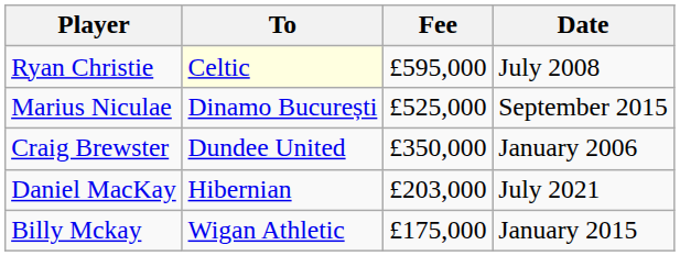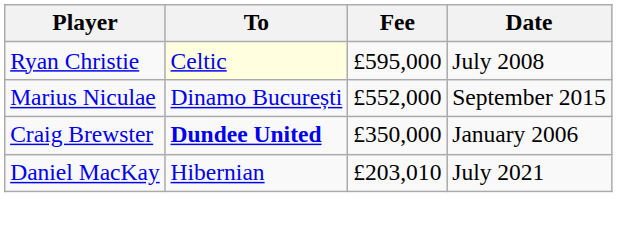 <table class="wikitable">
 <tr>
 <th>Player</th>
 <th>To</th>
 <th>Fee</th>
 <th>Date</th>
 </tr>
 <tr>
 <td> <a href='#'>Ryan Christie</a></td>
 <td style="background: lightyellow;"> <a href='#'>Celtic</a></td>
 <td>£595,000</td>
 <td>July 2008</td>
 </tr>
 <tr>
 <td> <a href='#'>Marius Niculae</a></td>
 <td> <a href='#'>Dinamo București</a></td>
-<td>£525,000</td>
+<td>£552,000</td>
 <td>September 2015</td>
 </tr>
 <tr>
 <td> <a href='#'>Craig Brewster</a></td>
-<td> <a href='#'>Dundee United</a></td>
+<td><strong> <a href='#'>Dundee United</a></strong></td>
 <td>£350,000</td>
 <td>January 2006</td>
 </tr>
 <tr>
 <td> <a href='#'>Daniel MacKay</a></td>
 <td> <a href='#'>Hibernian</a></td>
-<td>£203,000</td>
+<td>£203,010</td>
 <td>July 2021</td>
 </tr>
-<tr>
-<td> <a href='#'>Billy Mckay</a></td>
-<td> <a href='#'>Wigan Athletic</a></td>
-<td>£175,000</td>
-<td>January 2015</td>
-</tr>
 </table>
